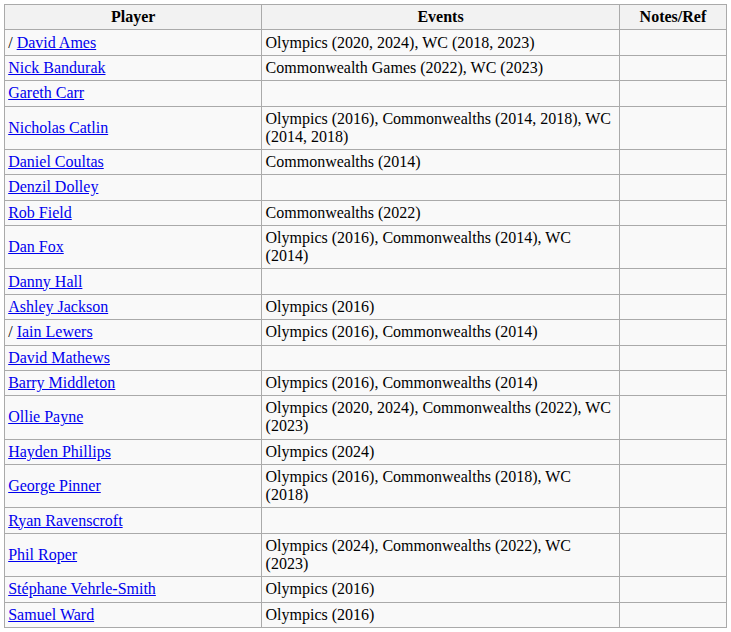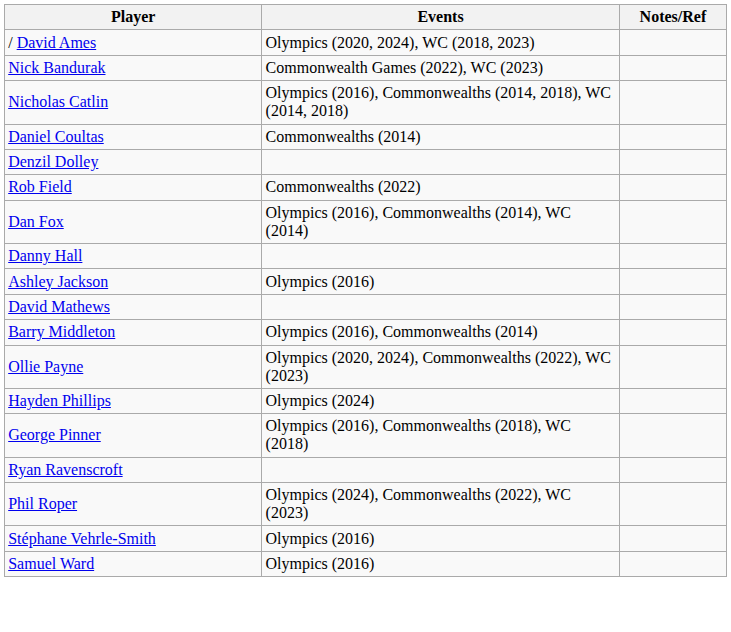 <table class="wikitable">
 <tr>
 <th width=250>Player</th>
 <th width=350>Events</th>
 <th width=100>Notes/Ref</th>
 </tr>
 <tr>
 <td>/ <a href='#'>David Ames</a></td>
 <td>Olympics (2020, 2024), WC (2018, 2023)</td>
 <td></td>
 </tr>
 <tr>
 <td> <a href='#'>Nick Bandurak</a></td>
 <td>Commonwealth Games (2022), WC (2023)</td>
-<td></td>
-</tr>
-<tr>
-<td> <a href='#'>Gareth Carr</a></td>
-<td></td>
 <td></td>
 </tr>
 <tr>
 <td> <a href='#'>Nicholas Catlin</a></td>
 <td>Olympics (2016), Commonwealths (2014, 2018), WC (2014, 2018)</td>
 <td></td>
 </tr>
 <tr>
 <td> <a href='#'>Daniel Coultas</a></td>
 <td>Commonwealths (2014)</td>
 <td></td>
 </tr>
 <tr>
 <td> <a href='#'>Denzil Dolley</a></td>
 <td></td>
 <td></td>
 </tr>
 <tr>
 <td> <a href='#'>Rob Field</a></td>
 <td>Commonwealths (2022)</td>
 <td></td>
 </tr>
 <tr>
 <td> <a href='#'>Dan Fox</a></td>
 <td>Olympics (2016), Commonwealths (2014), WC (2014)</td>
 <td></td>
 </tr>
 <tr>
 <td> <a href='#'>Danny Hall</a></td>
 <td></td>
 <td></td>
 </tr>
 <tr>
 <td> <a href='#'>Ashley Jackson</a></td>
 <td>Olympics (2016)</td>
-<td></td>
-</tr>
-<tr>
-<td>/ <a href='#'>Iain Lewers</a></td>
-<td>Olympics (2016), Commonwealths (2014)</td>
 <td></td>
 </tr>
 <tr>
 <td> <a href='#'>David Mathews</a></td>
 <td></td>
 <td></td>
 </tr>
 <tr>
 <td> <a href='#'>Barry Middleton</a></td>
 <td>Olympics (2016), Commonwealths (2014)</td>
 <td></td>
 </tr>
 <tr>
 <td> <a href='#'>Ollie Payne</a></td>
 <td>Olympics (2020, 2024), Commonwealths (2022), WC (2023)</td>
 <td></td>
 </tr>
 <tr>
 <td> <a href='#'>Hayden Phillips</a></td>
 <td>Olympics (2024)</td>
 <td></td>
 </tr>
 <tr>
 <td> <a href='#'>George Pinner</a></td>
 <td>Olympics (2016), Commonwealths (2018), WC (2018)</td>
 <td></td>
 </tr>
 <tr>
 <td> <a href='#'>Ryan Ravenscroft</a></td>
 <td></td>
 <td></td>
 </tr>
 <tr>
 <td> <a href='#'>Phil Roper</a></td>
 <td>Olympics (2024), Commonwealths (2022), WC (2023)</td>
 <td></td>
 </tr>
 <tr>
 <td> <a href='#'>Stéphane Vehrle-Smith</a></td>
 <td>Olympics (2016)</td>
 <td></td>
 </tr>
 <tr>
 <td> <a href='#'>Samuel Ward</a></td>
 <td>Olympics (2016)</td>
 <td></td>
 </tr>
 </table>
